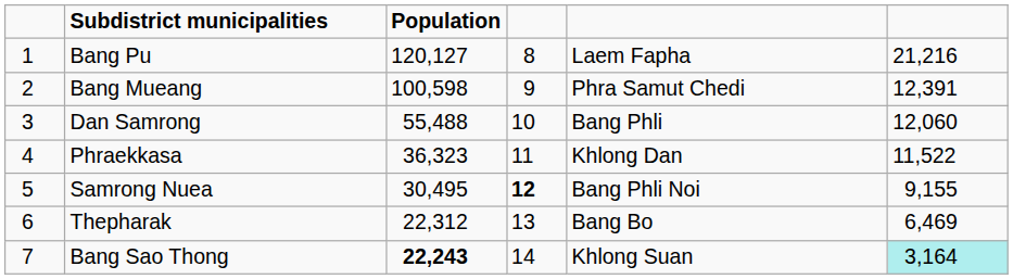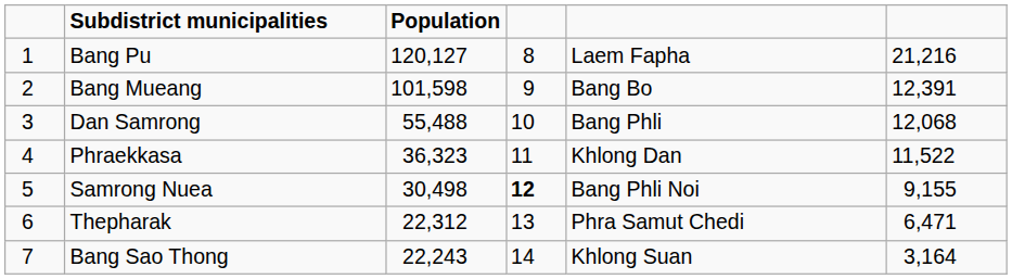 <table class="wikitable" style= "width:60%;">
 <tr>
 <td scope="col" style="width:6%;"> </td>
 <td scope="col" style="width:32%;"><strong>Subdistrict municipalities</strong></td>
 <td scope="col" style="width:12%;"><strong>Population</strong></td>
 <td scope="col" style="width:6%;"> </td>
 <td scope="col" style="width:32%;"> </td>
 <td scope="col" style="width:12%;"> </td>
 </tr>
 <tr>
 <td scope="row">  1</td>
 <td>Bang Pu</td>
 <td>120,127</td>
 <td>  8</td>
 <td>Laem Fapha</td>
 <td>21,216</td>
 </tr>
 <tr>
 <td scope="row">  2</td>
 <td>Bang Mueang</td>
-<td>100,598</td>
+<td>101,598</td>
 <td>  9</td>
-<td>Phra Samut Chedi</td>
+<td>Bang Bo</td>
 <td>12,391</td>
 </tr>
 <tr>
 <td scope="row">  3</td>
 <td>Dan Samrong</td>
 <td>  55,488</td>
 <td>10</td>
 <td>Bang Phli</td>
-<td>12,060</td>
+<td>12,068</td>
 </tr>
 <tr>
 <td scope="row">  4</td>
 <td>Phraekkasa</td>
 <td>  36,323</td>
 <td>11</td>
 <td>Khlong Dan</td>
 <td>11,522</td>
 </tr>
 <tr>
 <td scope="row">  5</td>
 <td>Samrong Nuea</td>
-<td>  30,495</td>
+<td>  30,498</td>
 <td><strong>12</strong></td>
 <td>Bang Phli Noi</td>
 <td>  9,155</td>
 </tr>
 <tr>
 <td scope="row">  6</td>
 <td>Thepharak</td>
 <td>  22,312</td>
 <td>13</td>
-<td>Bang Bo</td>
-<td>  6,469</td>
+<td>Phra Samut Chedi</td>
+<td>  6,471</td>
 </tr>
 <tr>
 <td scope="row">  7</td>
 <td>Bang Sao Thong</td>
-<td><strong>  22,243</strong></td>
+<td>  22,243</td>
 <td>14</td>
 <td>Khlong Suan</td>
-<td style="background: paleturquoise;">  3,164</td>
+<td>  3,164</td>
 </tr>
 </table>
